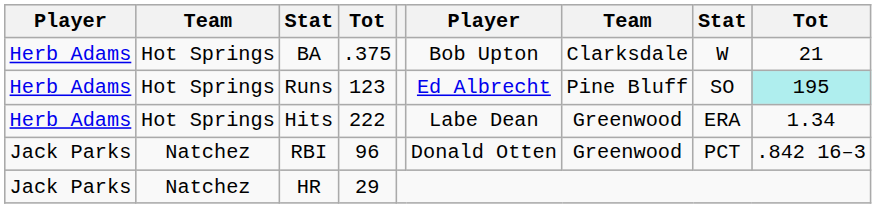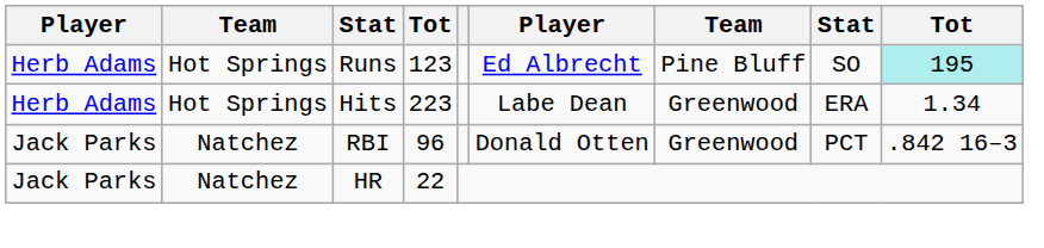 <table class="wikitable" style="text-align:center">
 <tr>
 <th>Player</th>
 <th>Team</th>
 <th>Stat</th>
 <th>Tot</th>
 <th></th>
 <th>Player</th>
 <th>Team</th>
 <th>Stat</th>
 <th>Tot</th>
-</tr>
-<tr>
-<td><a href='#'>Herb Adams</a></td>
-<td>Hot Springs</td>
-<td>BA</td>
-<td>.375</td>
-<td></td>
-<td>Bob Upton</td>
-<td>Clarksdale</td>
-<td>W</td>
-<td>21</td>
 </tr>
 <tr>
 <td><a href='#'>Herb Adams</a></td>
 <td>Hot Springs</td>
 <td>Runs</td>
 <td>123</td>
 <td></td>
 <td><a href='#'>Ed Albrecht</a></td>
 <td>Pine Bluff</td>
 <td>SO</td>
 <td style="background: paleturquoise;">195</td>
 </tr>
 <tr>
 <td><a href='#'>Herb Adams</a></td>
 <td>Hot Springs</td>
 <td>Hits</td>
-<td>222</td>
+<td>223</td>
 <td></td>
 <td>Labe Dean</td>
 <td>Greenwood</td>
 <td>ERA</td>
 <td>1.34</td>
 </tr>
 <tr>
 <td>Jack Parks</td>
 <td>Natchez</td>
 <td>RBI</td>
 <td>96</td>
 <td></td>
 <td>Donald Otten</td>
 <td>Greenwood</td>
 <td>PCT</td>
 <td>.842 16–3</td>
 </tr>
 <tr>
 <td>Jack Parks</td>
 <td>Natchez</td>
 <td>HR</td>
-<td>29</td>
+<td>22</td>
 </tr>
 </table>
